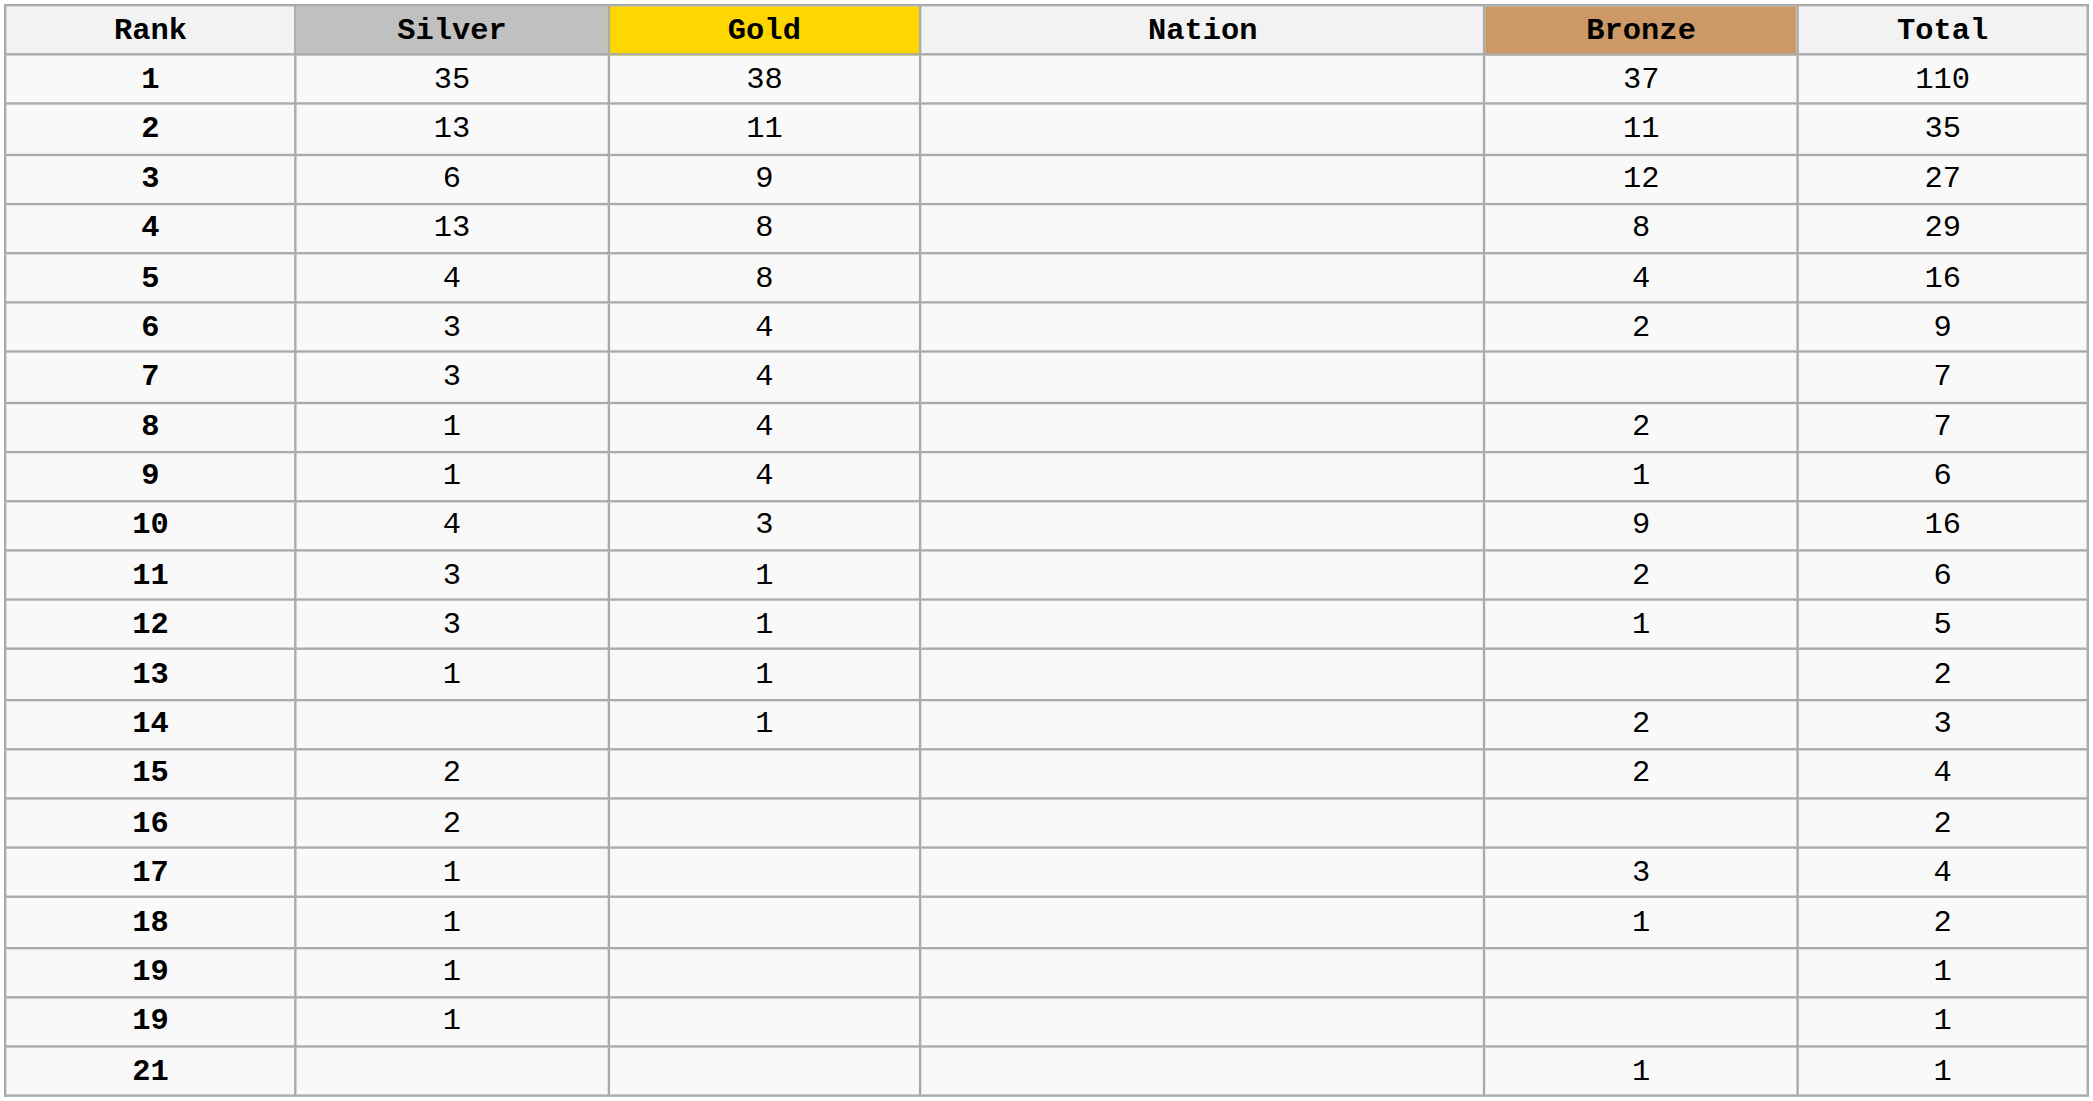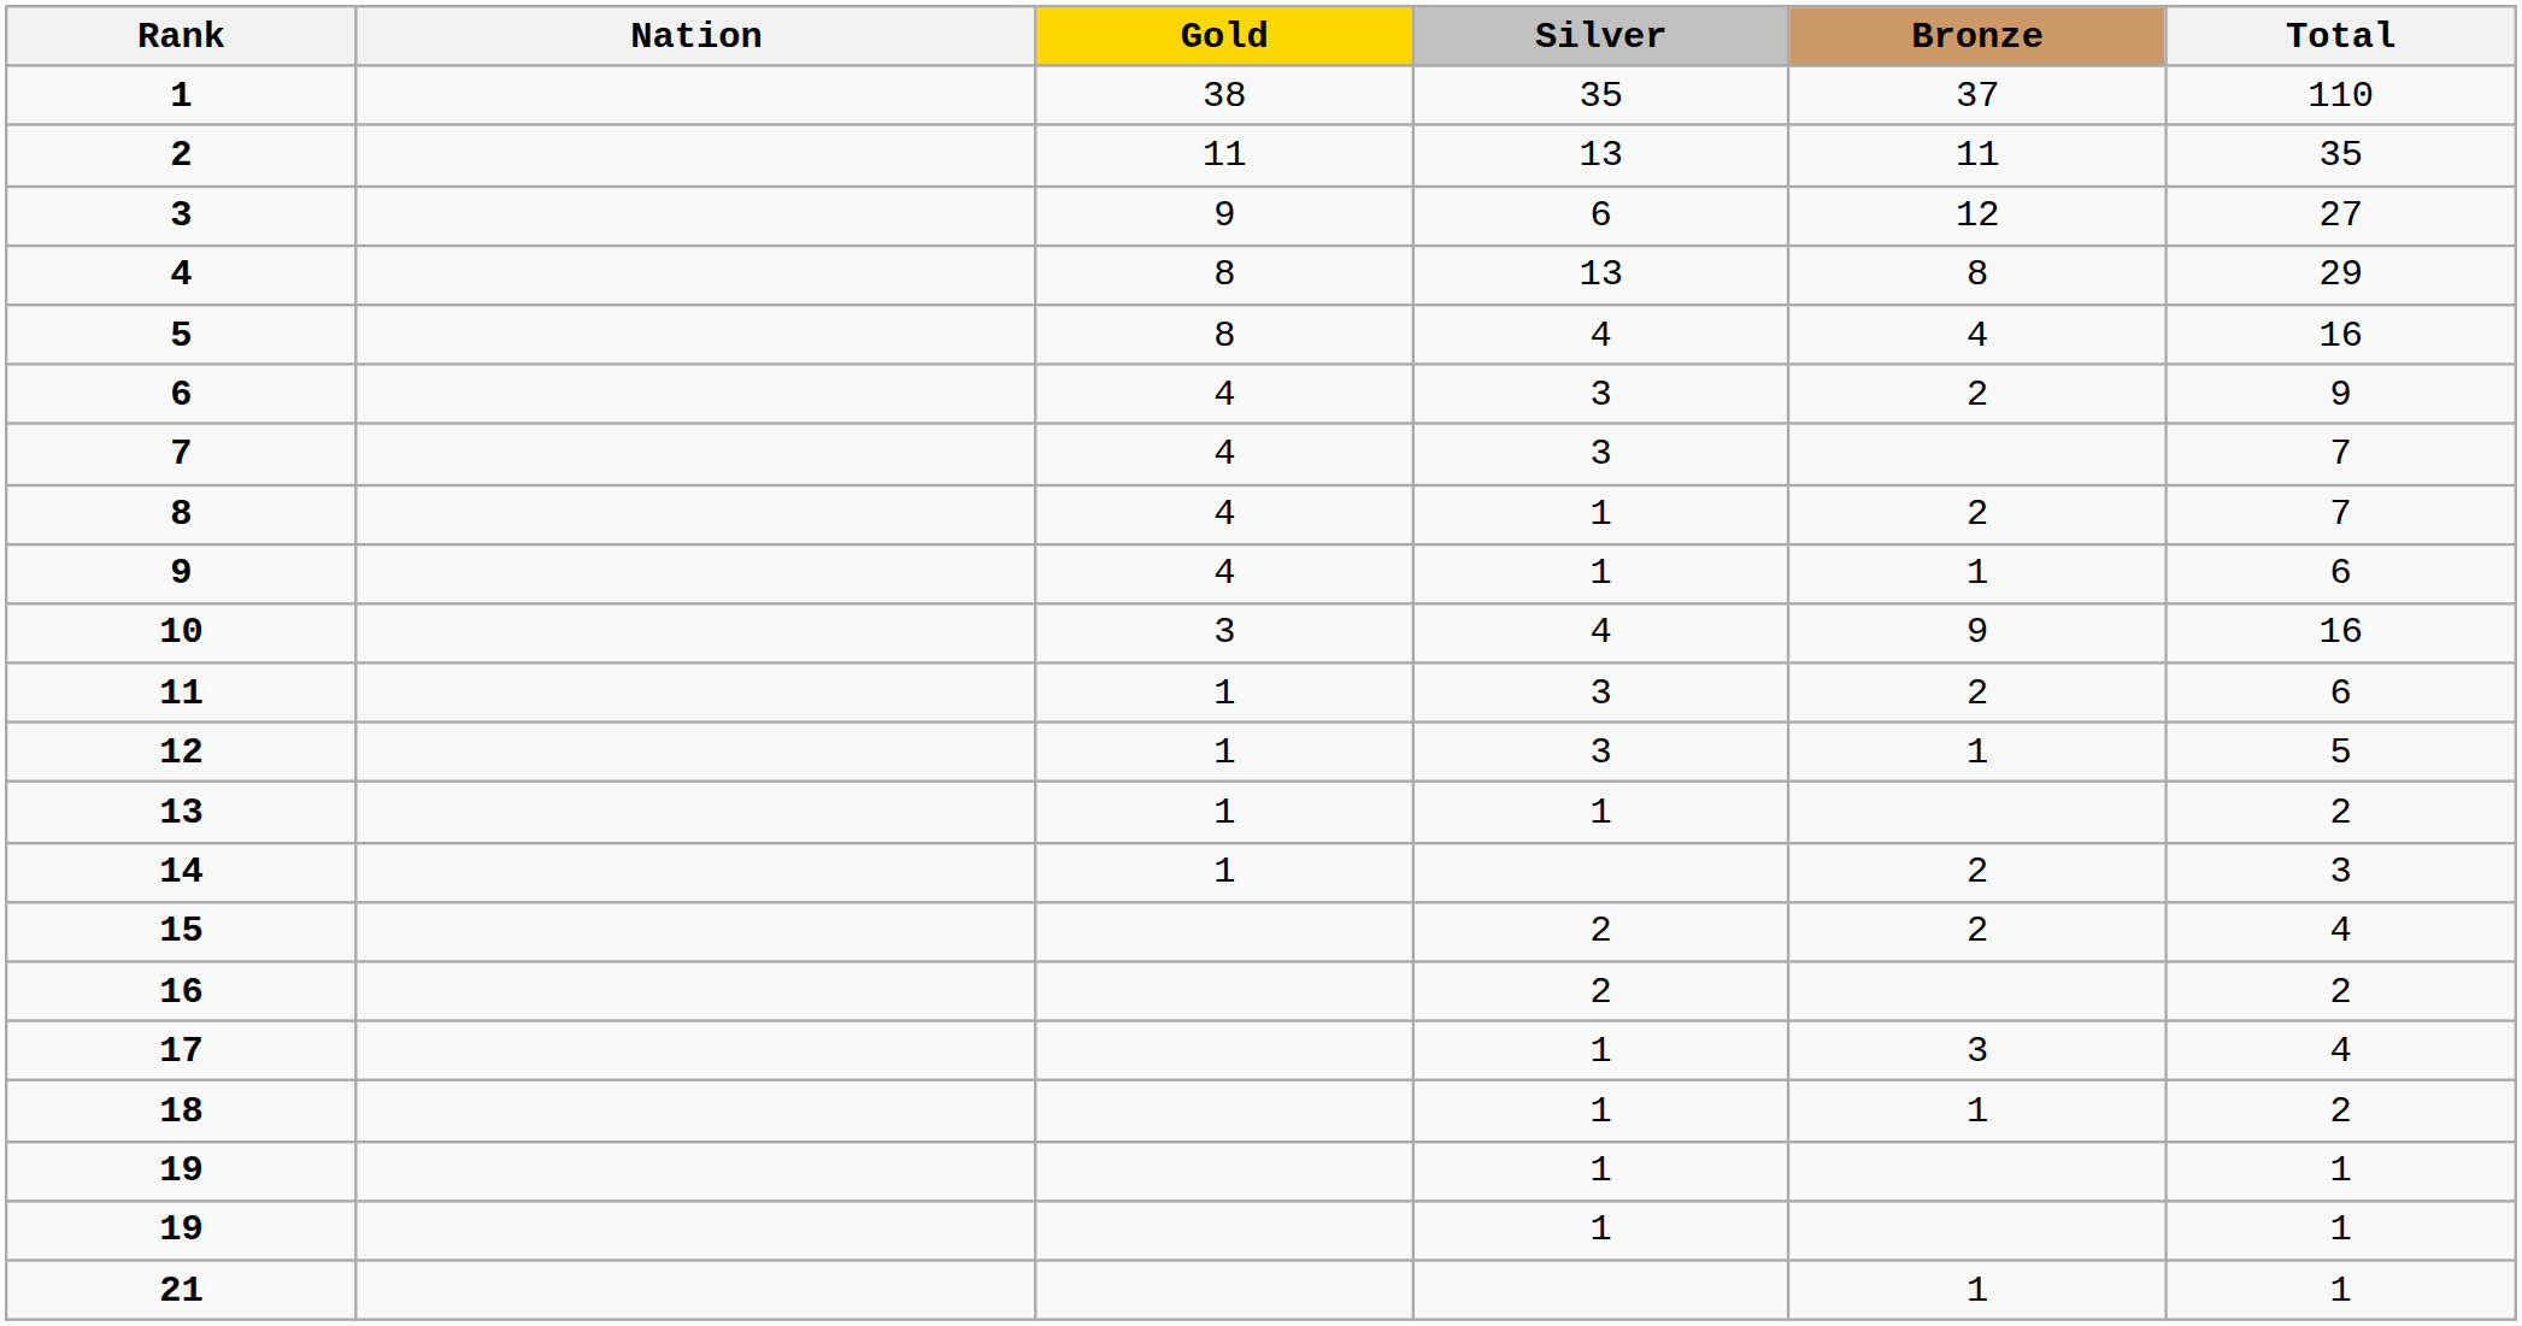 <table class="wikitable collapsible autocollapse plainrowheaders" width=70.5% style="text-align:center">
 <tr style="background-color:#EDEDED;">
 <th width=100px class="hintergrundfarbe5">Rank</th>
+<th width=200px class="hintergrundfarbe6">Nation</th>
+<th style="background:    gold; width:15%">Gold</th>
 <th style="background:  silver; width:15%">Silver</th>
-<th style="background:    gold; width:15%">Gold</th>
-<th width=200px class="hintergrundfarbe6">Nation</th>
 <th style="background: #CC9966; width:15%">Bronze</th>
 <th width=100px class="hintergrundfarbe5">Total</th>
 </tr>
 <tr>
 <td><strong>1</strong></td>
+<td align=left></td>
+<td>38</td>
 <td>35</td>
-<td>38</td>
-<td align=left></td>
 <td>37</td>
 <td>110</td>
 </tr>
 <tr>
 <td><strong>2</strong></td>
+<td align=left></td>
+<td>11</td>
 <td>13</td>
-<td>11</td>
-<td align=left></td>
 <td>11</td>
 <td>35</td>
 </tr>
 <tr>
 <td><strong>3</strong></td>
+<td align=left></td>
+<td>9</td>
 <td>6</td>
-<td>9</td>
-<td align=left></td>
 <td>12</td>
 <td>27</td>
 </tr>
 <tr>
 <td><strong>4</strong></td>
+<td align=left></td>
+<td>8</td>
 <td>13</td>
-<td>8</td>
-<td align=left></td>
 <td>8</td>
 <td>29</td>
 </tr>
 <tr>
 <td><strong>5</strong></td>
+<td align=left></td>
+<td>8</td>
 <td>4</td>
-<td>8</td>
-<td align=left></td>
 <td>4</td>
 <td>16</td>
 </tr>
 <tr>
 <td><strong>6</strong></td>
+<td align=left></td>
+<td>4</td>
 <td>3</td>
-<td>4</td>
-<td align=left></td>
 <td>2</td>
 <td>9</td>
 </tr>
 <tr>
 <td><strong>7</strong></td>
+<td align=left></td>
+<td>4</td>
 <td>3</td>
-<td>4</td>
-<td align=left></td>
 <td></td>
 <td>7</td>
 </tr>
 <tr>
 <td><strong>8</strong></td>
+<td align=left></td>
+<td>4</td>
 <td>1</td>
-<td>4</td>
-<td align=left></td>
 <td>2</td>
 <td>7</td>
 </tr>
 <tr>
 <td><strong>9</strong></td>
+<td align=left></td>
+<td>4</td>
 <td>1</td>
-<td>4</td>
-<td align=left></td>
 <td>1</td>
 <td>6</td>
 </tr>
 <tr>
 <td><strong>10</strong></td>
+<td align=left></td>
+<td>3</td>
 <td>4</td>
-<td>3</td>
-<td align=left></td>
 <td>9</td>
 <td>16</td>
 </tr>
 <tr>
 <td><strong>11</strong></td>
+<td align=left></td>
+<td>1</td>
 <td>3</td>
-<td>1</td>
-<td align=left></td>
 <td>2</td>
 <td>6</td>
 </tr>
 <tr>
 <td><strong>12</strong></td>
+<td align=left></td>
+<td>1</td>
 <td>3</td>
-<td>1</td>
-<td align=left></td>
 <td>1</td>
 <td>5</td>
 </tr>
 <tr>
 <td><strong>13</strong></td>
+<td align=left></td>
 <td>1</td>
 <td>1</td>
-<td align=left></td>
 <td></td>
 <td>2</td>
 </tr>
 <tr>
 <td><strong>14</strong></td>
+<td align=left></td>
+<td>1</td>
 <td></td>
-<td>1</td>
-<td align=left></td>
 <td>2</td>
 <td>3</td>
 </tr>
 <tr>
 <td><strong>15</strong></td>
+<td align=left></td>
+<td></td>
 <td>2</td>
-<td></td>
-<td align=left></td>
 <td>2</td>
 <td>4</td>
 </tr>
 <tr>
 <td><strong>16</strong></td>
+<td align=left></td>
+<td></td>
 <td>2</td>
-<td></td>
-<td align=left></td>
 <td></td>
 <td>2</td>
 </tr>
 <tr>
 <td><strong>17</strong></td>
+<td align=left></td>
+<td></td>
 <td>1</td>
-<td></td>
-<td align=left></td>
 <td>3</td>
 <td>4</td>
 </tr>
 <tr>
 <td><strong>18</strong></td>
+<td align=left></td>
+<td></td>
 <td>1</td>
-<td></td>
-<td align=left></td>
 <td>1</td>
 <td>2</td>
 </tr>
 <tr>
 <td><strong>19</strong></td>
+<td align=left></td>
+<td></td>
 <td>1</td>
-<td></td>
-<td align=left></td>
 <td></td>
 <td>1</td>
 </tr>
 <tr>
 <td><strong>19</strong></td>
+<td align=left></td>
+<td></td>
 <td>1</td>
-<td></td>
-<td align=left></td>
 <td></td>
 <td>1</td>
 </tr>
 <tr>
 <td><strong>21</strong></td>
+<td align=left></td>
 <td></td>
 <td></td>
-<td align=left></td>
 <td>1</td>
 <td>1</td>
 </tr>
 </table>
